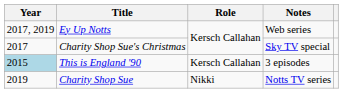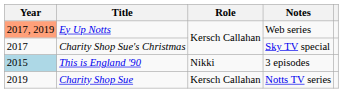 <table class="wikitable">
 <tr>
 <th>Year</th>
 <th>Title</th>
 <th>Role</th>
 <th>Notes</th>
 <th></th>
 </tr>
 <tr>
-<td>2017, 2019</td>
+<td style="background: lightsalmon;">2017, 2019</td>
 <td><em><a href='#'>Ey Up Notts</a></em></td>
 <td rowspan="2">Kersch Callahan</td>
 <td>Web series</td>
 <td align="center"></td>
 </tr>
 <tr>
 <td>2017</td>
 <td><em>Charity Shop Sue's Christmas</em></td>
 <td><a href='#'>Sky TV</a> special</td>
 <td align="center"></td>
 </tr>
 <tr>
 <td style="background: lightblue;">2015</td>
 <td><em><a href='#'>This is England '90</a></em></td>
-<td>Kersch Callahan</td>
+<td>Nikki</td>
 <td>3 episodes</td>
 <td align="center"></td>
 </tr>
 <tr>
 <td>2019</td>
 <td><em><a href='#'>Charity Shop Sue</a></em></td>
-<td>Nikki</td>
+<td>Kersch Callahan</td>
 <td><a href='#'>Notts TV</a> series</td>
 <td align="center"></td>
 </tr>
 </table>
